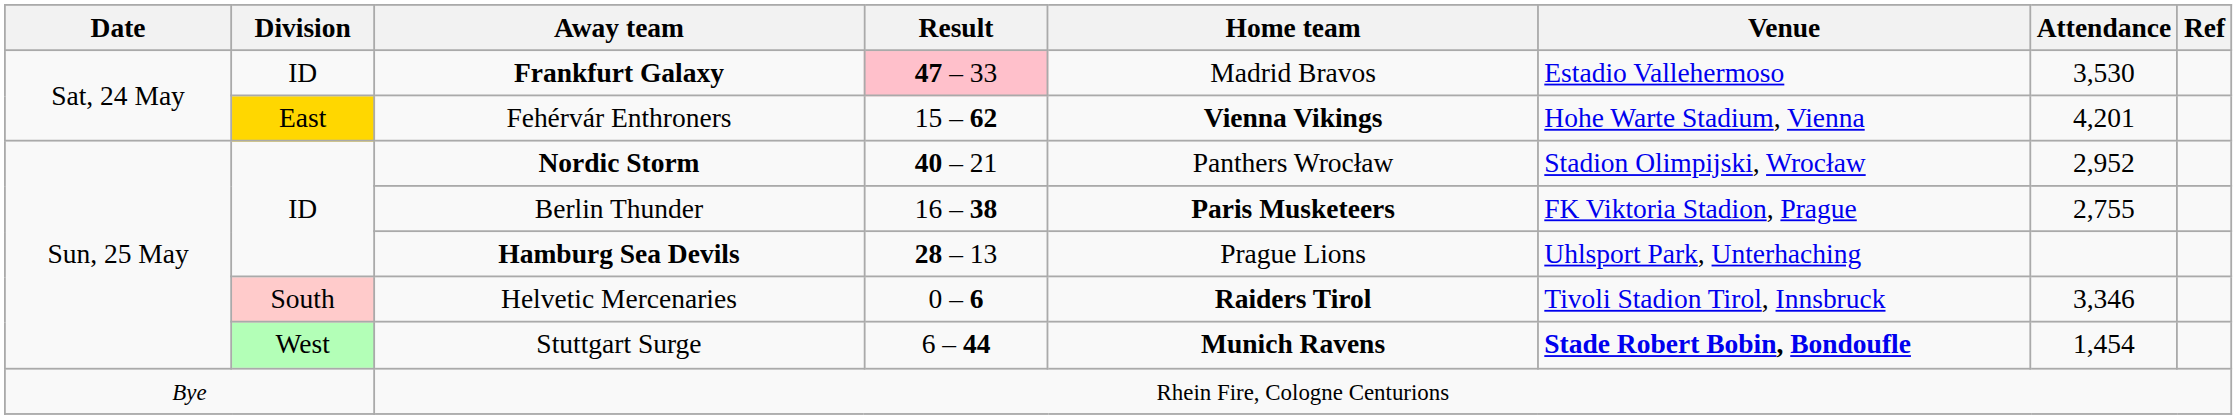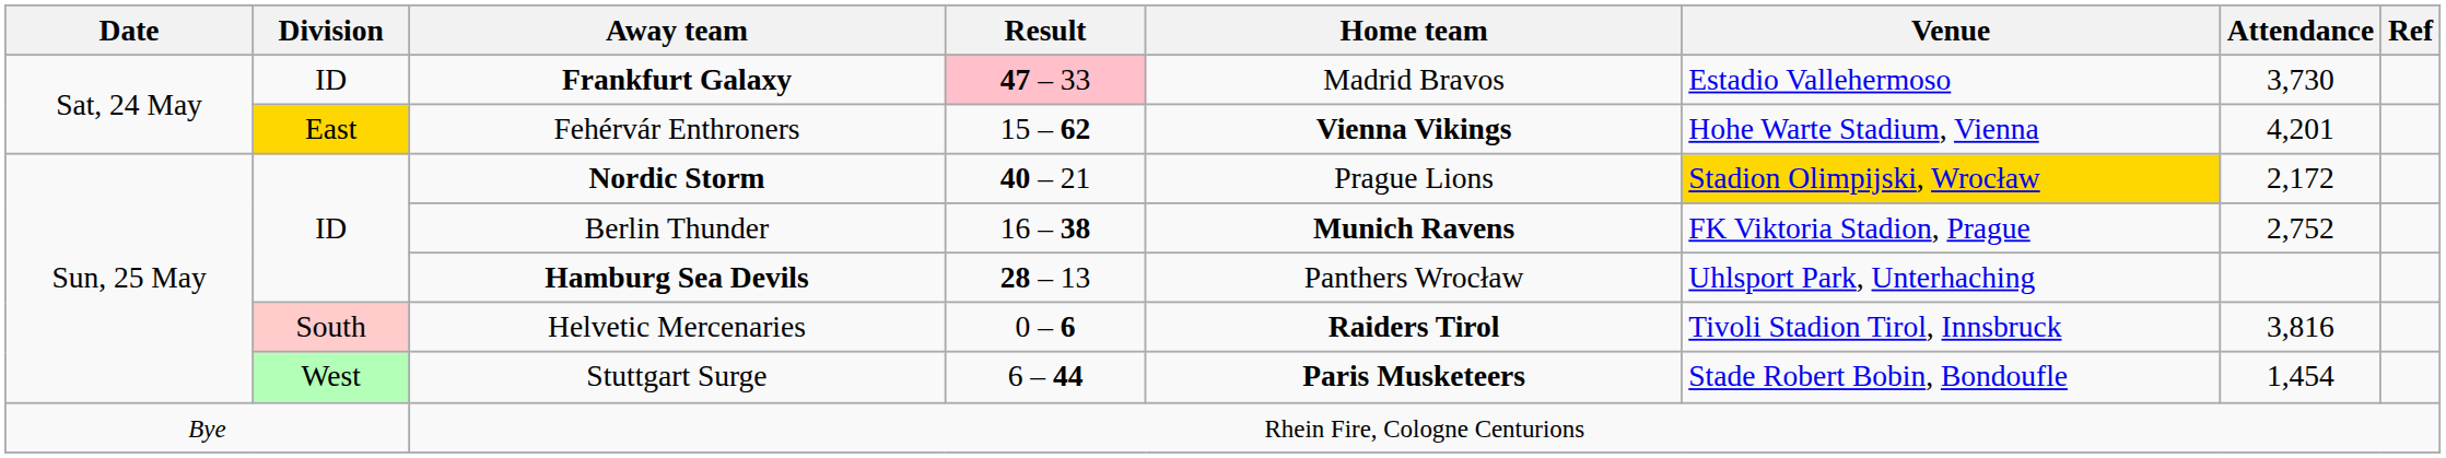 <table class="wikitable mw-collapsible" style="font-size:95%; text-align:center; width:81em;">
 <tr>
 <th style="width:9em;">Date</th>
 <th style="width:5em;">Division</th>
 <th style="width:20em;">Away team</th>
 <th style="width:7em;">Result</th>
 <th style="width:20em;">Home team</th>
 <th style="width:20em;">Venue</th>
 <th>Attendance</th>
 <th>Ref</th>
 </tr>
 <tr>
 <td rowspan="2">Sat, 24 May</td>
 <td class="hintergrundfarbe-basis">ID</td>
 <td><strong>Frankfurt Galaxy</strong></td>
 <td style="background: pink;"><strong>47</strong> – 33</td>
 <td>Madrid Bravos</td>
 <td style="text-align:left;"><a href='#'>Estadio Vallehermoso</a></td>
-<td>3,530</td>
+<td>3,730</td>
 <td></td>
 </tr>
 <tr>
 <td style="background:#FFD700">East</td>
 <td>Fehérvár Enthroners</td>
 <td>15 – <strong>62</strong></td>
 <td><strong>Vienna Vikings</strong></td>
 <td style="text-align:left;"><a href='#'>Hohe Warte Stadium</a>, <a href='#'>Vienna</a></td>
 <td>4,201</td>
 <td></td>
 </tr>
 <tr>
 <td rowspan="5">Sun, 25 May</td>
 <td rowspan="3" class="hintergrundfarbe-basis">ID</td>
 <td><strong>Nordic Storm</strong></td>
 <td><strong>40</strong> – 21</td>
-<td>Panthers Wrocław</td>
-<td style="text-align:left;"><a href='#'>Stadion Olimpijski</a>, <a href='#'>Wrocław</a></td>
-<td>2,952</td>
+<td>Prague Lions</td>
+<td style="background: gold; text-align:left;"><a href='#'>Stadion Olimpijski</a>, <a href='#'>Wrocław</a></td>
+<td>2,172</td>
 <td></td>
 </tr>
 <tr>
 <td>Berlin Thunder</td>
 <td>16 – <strong>38</strong></td>
-<td><strong>Paris Musketeers</strong></td>
+<td><strong>Munich Ravens</strong></td>
 <td style="text-align:left;"><a href='#'>FK Viktoria Stadion</a>, <a href='#'>Prague</a></td>
-<td>2,755</td>
+<td>2,752</td>
 <td></td>
 </tr>
 <tr>
 <td><strong>Hamburg Sea Devils</strong></td>
 <td><strong>28</strong> – 13</td>
-<td>Prague Lions</td>
+<td>Panthers Wrocław</td>
 <td style="text-align:left;"><a href='#'>Uhlsport Park</a>, <a href='#'>Unterhaching</a></td>
 <td></td>
 <td></td>
 </tr>
 <tr>
 <td style="background:#FFCBCB">South</td>
 <td>Helvetic Mercenaries</td>
 <td>0 – <strong>6</strong></td>
 <td><strong>Raiders Tirol</strong></td>
 <td style="text-align:left;"><a href='#'>Tivoli Stadion Tirol</a>, <a href='#'>Innsbruck</a></td>
-<td>3,346</td>
+<td>3,816</td>
 <td></td>
 </tr>
 <tr>
 <td style="background:#B3FFB7">West</td>
 <td>Stuttgart Surge</td>
 <td>6 – <strong>44</strong></td>
-<td><strong>Munich Ravens</strong></td>
-<td style="text-align:left;"><strong><a href='#'>Stade Robert Bobin</a>, <a href='#'>Bondoufle</a></strong></td>
+<td><strong>Paris Musketeers</strong></td>
+<td style="text-align:left;"><a href='#'>Stade Robert Bobin</a>, <a href='#'>Bondoufle</a></td>
 <td>1,454</td>
 <td></td>
 </tr>
 <tr>
 <td colspan="2"><em><small>Bye</small></em></td>
 <td colspan="6"><small>Rhein Fire, Cologne Centurions</small></td>
 </tr>
 </table>
